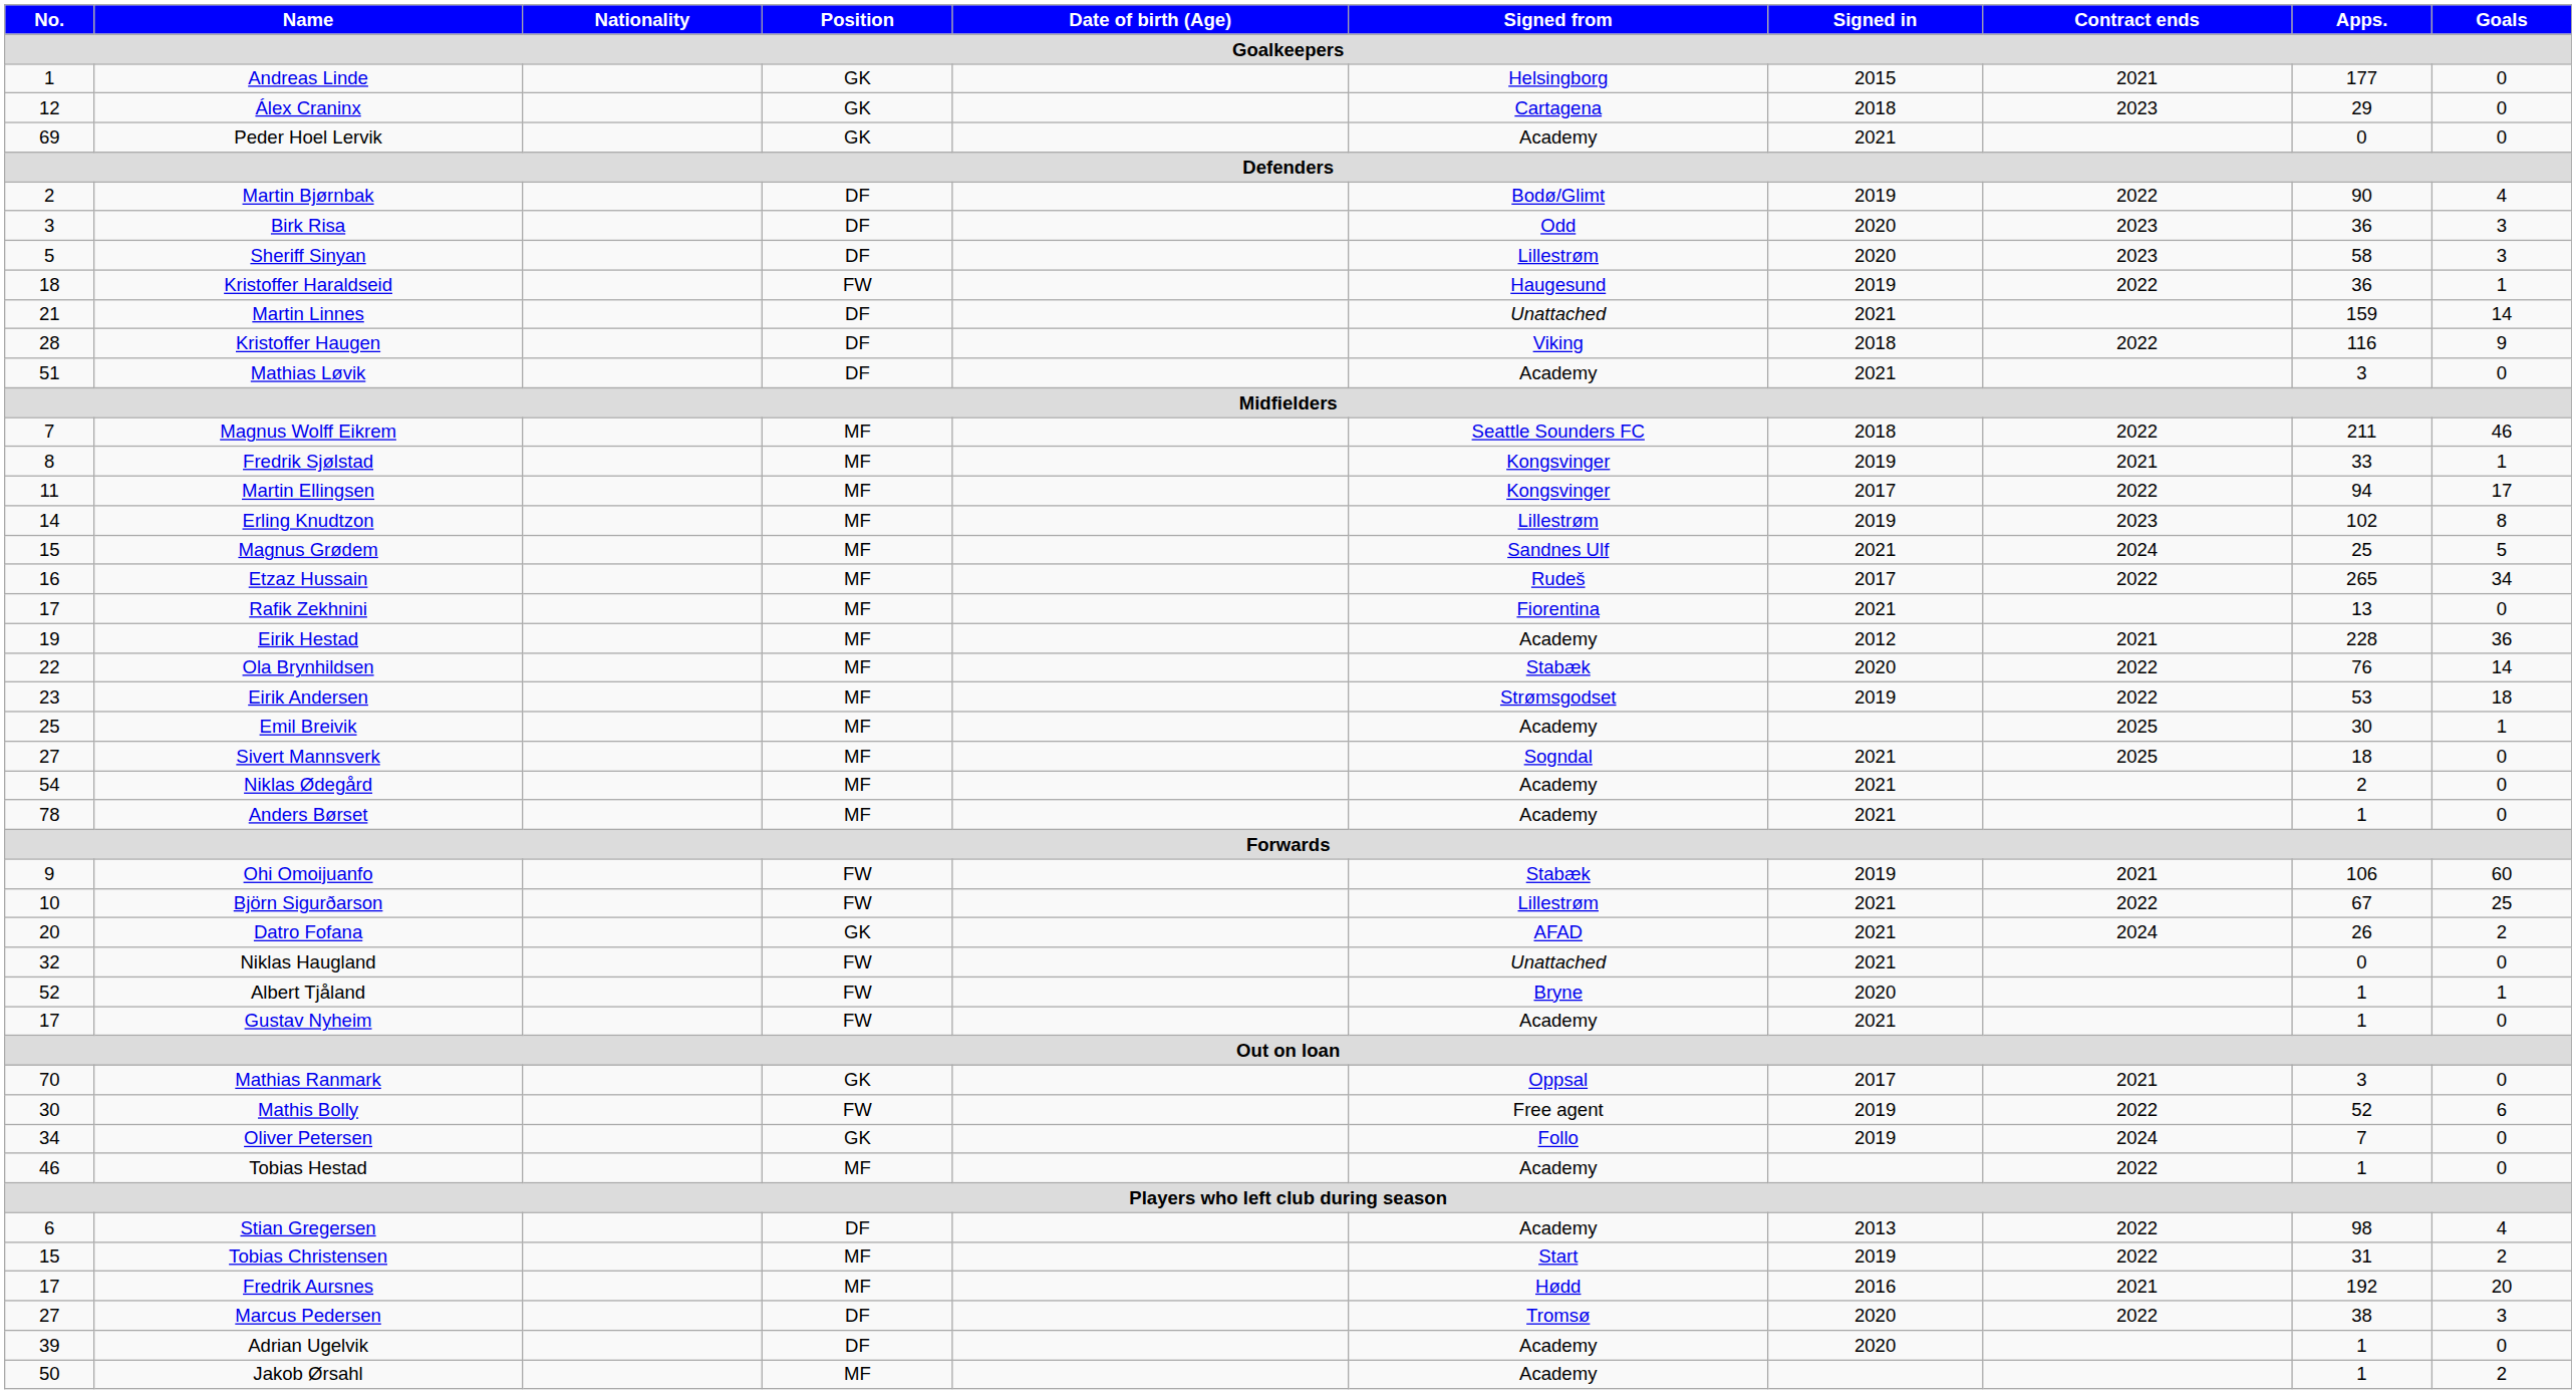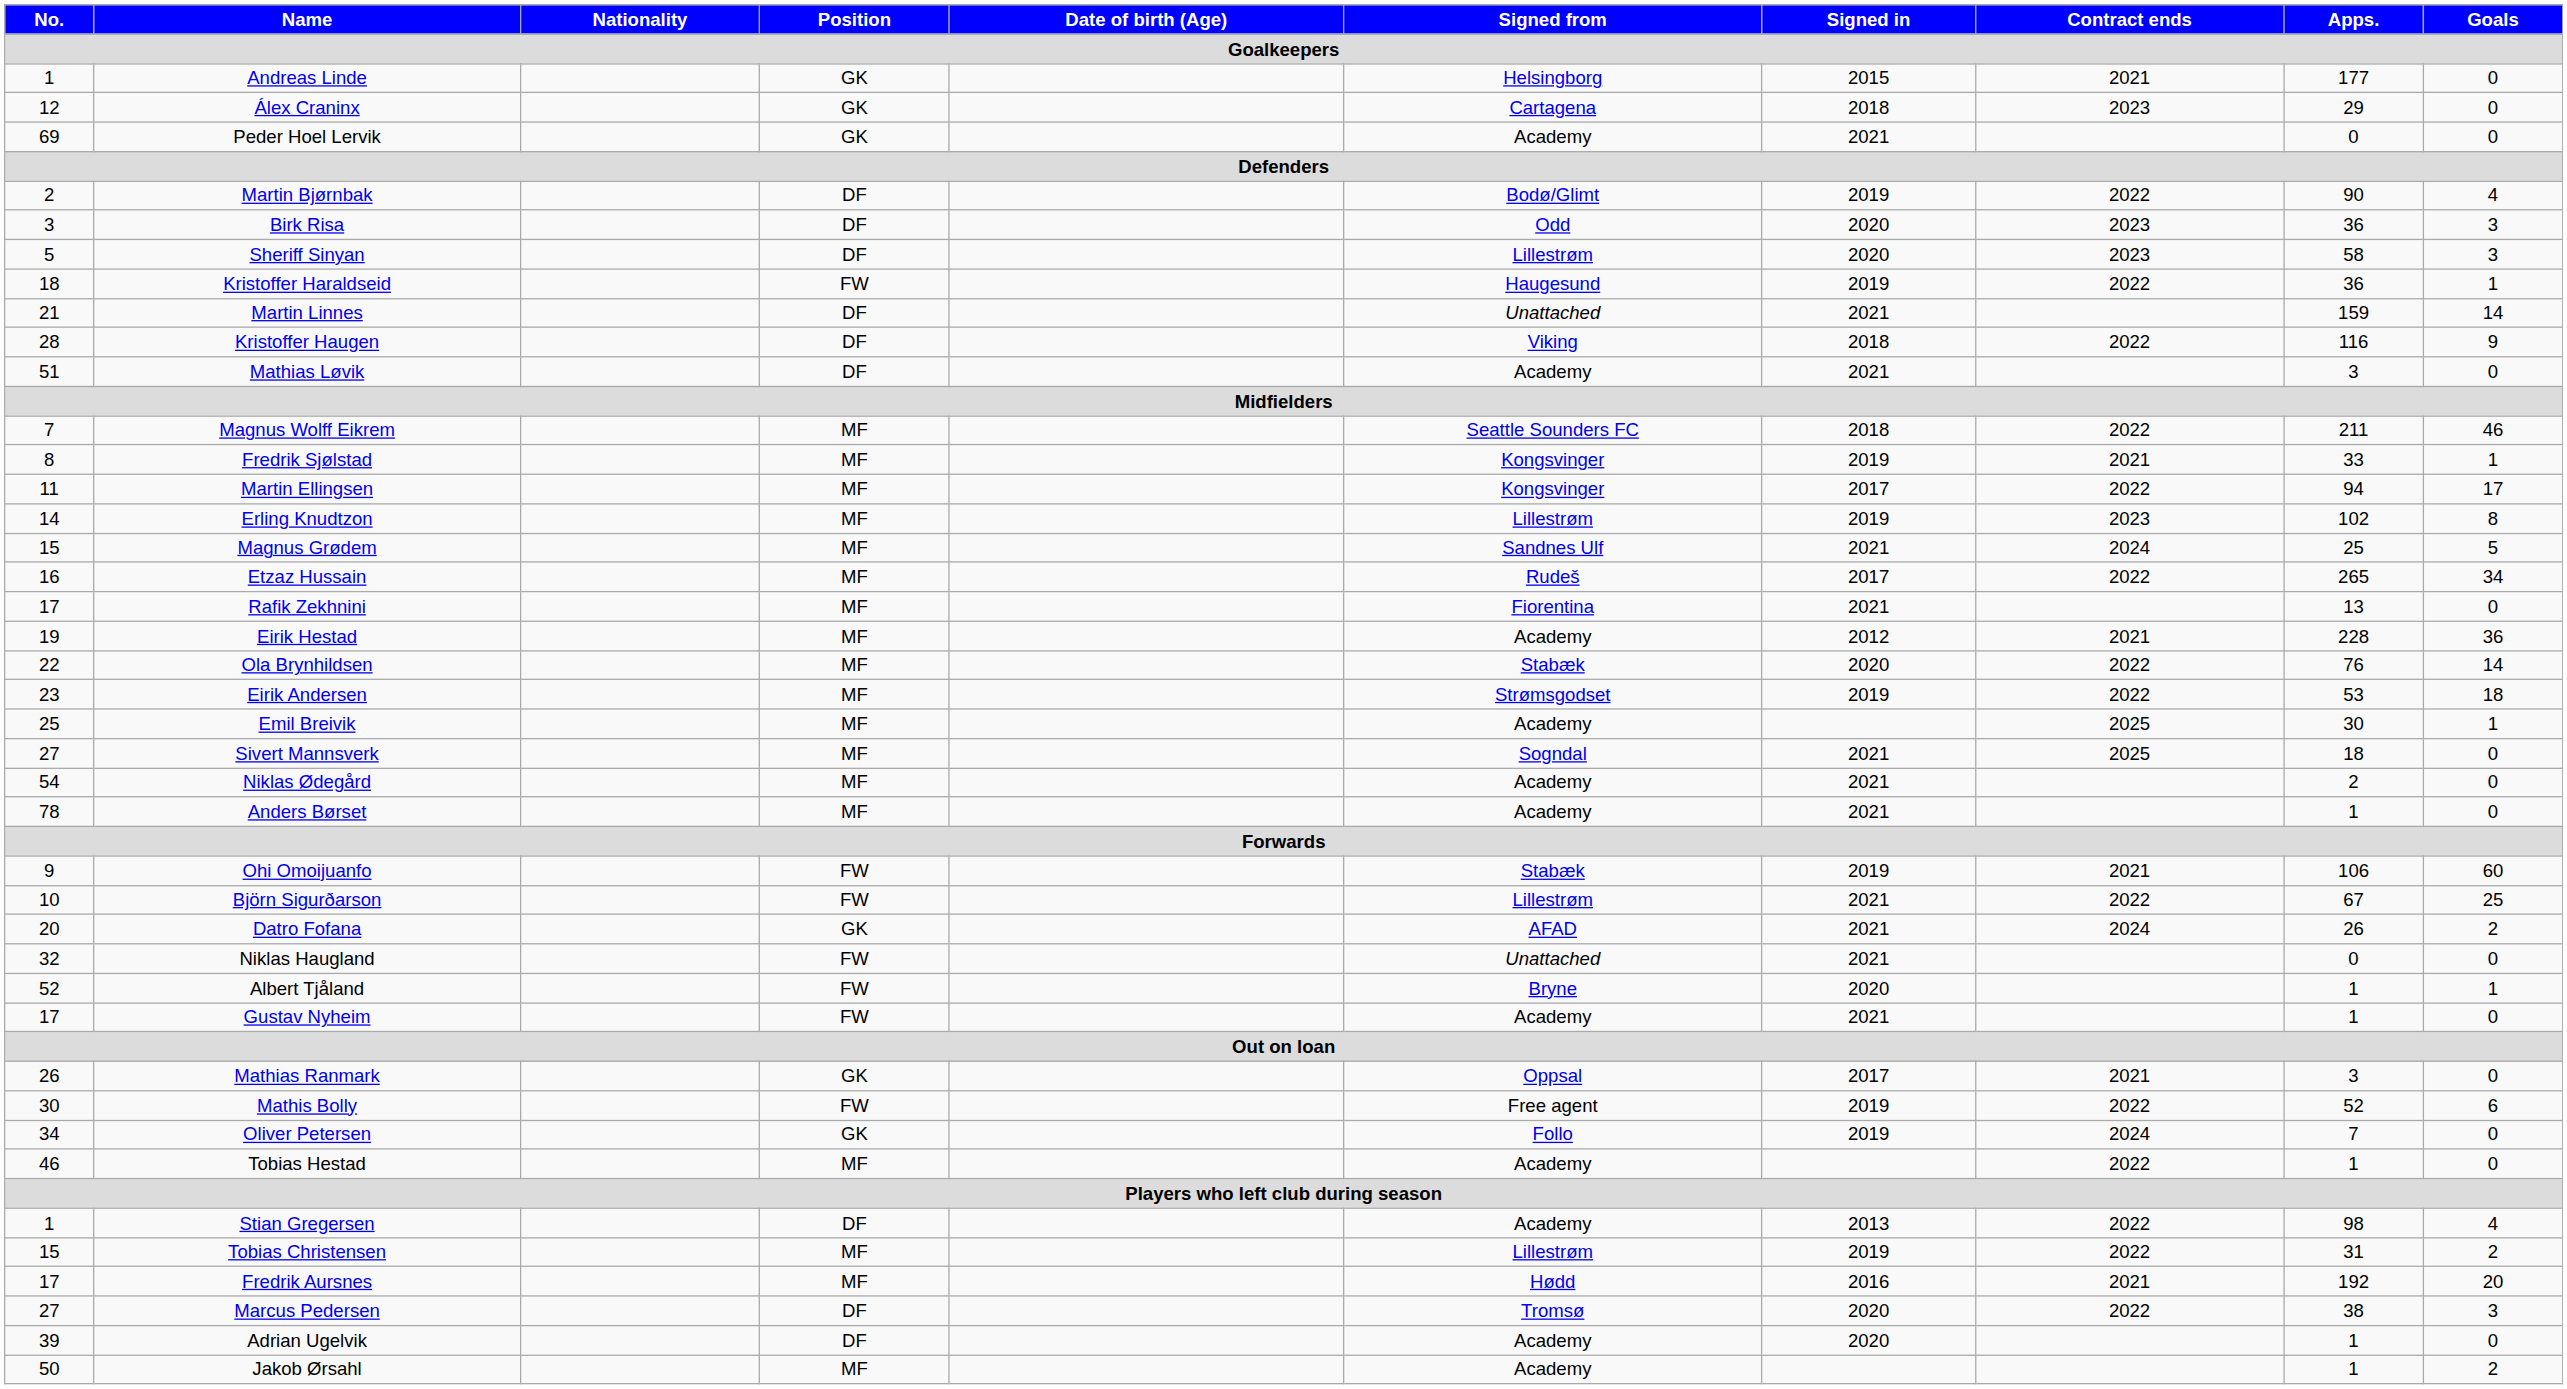 <table class="wikitable"  style="text-align:center; font-size:90%; width:100%;">
 <tr>
 <th style="background:#00f; color:white; text-align:center;">No.</th>
 <th style="background:#00f; color:white; text-align:center;">Name</th>
 <th style="background:#00f; color:white; text-align:center;">Nationality</th>
 <th style="background:#00f; color:white; text-align:center;">Position</th>
 <th style="background:#00f; color:white; text-align:center;">Date of birth (Age)</th>
 <th style="background:#00f; color:white; text-align:center;">Signed from</th>
 <th style="background:#00f; color:white; text-align:center;">Signed in</th>
 <th style="background:#00f; color:white; text-align:center;">Contract ends</th>
 <th style="background:#00f; color:white; text-align:center;">Apps.</th>
 <th style="background:#00f; color:white; text-align:center;">Goals</th>
 </tr>
 <tr>
 <th colspan="11"  style="background:#dcdcdc; text-align:center;">Goalkeepers</th>
 </tr>
 <tr>
 <td>1</td>
 <td><a href='#'>Andreas Linde</a></td>
 <td></td>
 <td>GK</td>
 <td></td>
 <td><a href='#'>Helsingborg</a></td>
 <td>2015</td>
 <td>2021</td>
 <td>177</td>
 <td>0</td>
 </tr>
 <tr>
 <td>12</td>
 <td><a href='#'>Álex Craninx</a></td>
 <td></td>
 <td>GK</td>
 <td></td>
 <td><a href='#'>Cartagena</a></td>
 <td>2018</td>
 <td>2023</td>
 <td>29</td>
 <td>0</td>
 </tr>
 <tr>
 <td>69</td>
 <td>Peder Hoel Lervik</td>
 <td></td>
 <td>GK</td>
 <td></td>
 <td>Academy</td>
 <td>2021</td>
 <td></td>
 <td>0</td>
 <td>0</td>
 </tr>
 <tr>
 <th colspan="11"  style="background:#dcdcdc; text-align:center;">Defenders</th>
 </tr>
 <tr>
 <td>2</td>
 <td><a href='#'>Martin Bjørnbak</a></td>
 <td></td>
 <td>DF</td>
 <td></td>
 <td><a href='#'>Bodø/Glimt</a></td>
 <td>2019</td>
 <td>2022</td>
 <td>90</td>
 <td>4</td>
 </tr>
 <tr>
 <td>3</td>
 <td><a href='#'>Birk Risa</a></td>
 <td></td>
 <td>DF</td>
 <td></td>
 <td><a href='#'>Odd</a></td>
 <td>2020</td>
 <td>2023</td>
 <td>36</td>
 <td>3</td>
 </tr>
 <tr>
 <td>5</td>
 <td><a href='#'>Sheriff Sinyan</a></td>
 <td></td>
 <td>DF</td>
 <td></td>
 <td><a href='#'>Lillestrøm</a></td>
 <td>2020</td>
 <td>2023</td>
 <td>58</td>
 <td>3</td>
 </tr>
 <tr>
 <td>18</td>
 <td><a href='#'>Kristoffer Haraldseid</a></td>
 <td></td>
 <td>FW</td>
 <td></td>
 <td><a href='#'>Haugesund</a></td>
 <td>2019</td>
 <td>2022</td>
 <td>36</td>
 <td>1</td>
 </tr>
 <tr>
 <td>21</td>
 <td><a href='#'>Martin Linnes</a></td>
 <td></td>
 <td>DF</td>
 <td></td>
 <td><em>Unattached</em></td>
 <td>2021</td>
 <td></td>
 <td>159</td>
 <td>14</td>
 </tr>
 <tr>
 <td>28</td>
 <td><a href='#'>Kristoffer Haugen</a></td>
 <td></td>
 <td>DF</td>
 <td></td>
 <td><a href='#'>Viking</a></td>
 <td>2018</td>
 <td>2022</td>
 <td>116</td>
 <td>9</td>
 </tr>
 <tr>
 <td>51</td>
 <td><a href='#'>Mathias Løvik</a></td>
 <td></td>
 <td>DF</td>
 <td></td>
 <td>Academy</td>
 <td>2021</td>
 <td></td>
 <td>3</td>
 <td>0</td>
 </tr>
 <tr>
 <th colspan="11"  style="background:#dcdcdc; text-align:center;">Midfielders</th>
 </tr>
 <tr>
 <td>7</td>
 <td><a href='#'>Magnus Wolff Eikrem</a></td>
 <td></td>
 <td>MF</td>
 <td></td>
 <td><a href='#'>Seattle Sounders FC</a></td>
 <td>2018</td>
 <td>2022</td>
 <td>211</td>
 <td>46</td>
 </tr>
 <tr>
 <td>8</td>
 <td><a href='#'>Fredrik Sjølstad</a></td>
 <td></td>
 <td>MF</td>
 <td></td>
 <td><a href='#'>Kongsvinger</a></td>
 <td>2019</td>
 <td>2021</td>
 <td>33</td>
 <td>1</td>
 </tr>
 <tr>
 <td>11</td>
 <td><a href='#'>Martin Ellingsen</a></td>
 <td></td>
 <td>MF</td>
 <td></td>
 <td><a href='#'>Kongsvinger</a></td>
 <td>2017</td>
 <td>2022</td>
 <td>94</td>
 <td>17</td>
 </tr>
 <tr>
 <td>14</td>
 <td><a href='#'>Erling Knudtzon</a></td>
 <td></td>
 <td>MF</td>
 <td></td>
 <td><a href='#'>Lillestrøm</a></td>
 <td>2019</td>
 <td>2023</td>
 <td>102</td>
 <td>8</td>
 </tr>
 <tr>
 <td>15</td>
 <td><a href='#'>Magnus Grødem</a></td>
 <td></td>
 <td>MF</td>
 <td></td>
 <td><a href='#'>Sandnes Ulf</a></td>
 <td>2021</td>
 <td>2024</td>
 <td>25</td>
 <td>5</td>
 </tr>
 <tr>
 <td>16</td>
 <td><a href='#'>Etzaz Hussain</a></td>
 <td></td>
 <td>MF</td>
 <td></td>
 <td><a href='#'>Rudeš</a></td>
 <td>2017</td>
 <td>2022</td>
 <td>265</td>
 <td>34</td>
 </tr>
 <tr>
 <td>17</td>
 <td><a href='#'>Rafik Zekhnini</a></td>
 <td></td>
 <td>MF</td>
 <td></td>
 <td><a href='#'>Fiorentina</a></td>
 <td>2021</td>
 <td></td>
 <td>13</td>
 <td>0</td>
 </tr>
 <tr>
 <td>19</td>
 <td><a href='#'>Eirik Hestad</a></td>
 <td></td>
 <td>MF</td>
 <td></td>
 <td>Academy</td>
 <td>2012</td>
 <td>2021</td>
 <td>228</td>
 <td>36</td>
 </tr>
 <tr>
 <td>22</td>
 <td><a href='#'>Ola Brynhildsen</a></td>
 <td></td>
 <td>MF</td>
 <td></td>
 <td><a href='#'>Stabæk</a></td>
 <td>2020</td>
 <td>2022</td>
 <td>76</td>
 <td>14</td>
 </tr>
 <tr>
 <td>23</td>
 <td><a href='#'>Eirik Andersen</a></td>
 <td></td>
 <td>MF</td>
 <td></td>
 <td><a href='#'>Strømsgodset</a></td>
 <td>2019</td>
 <td>2022</td>
 <td>53</td>
 <td>18</td>
 </tr>
 <tr>
 <td>25</td>
 <td><a href='#'>Emil Breivik</a></td>
 <td></td>
 <td>MF</td>
 <td></td>
 <td>Academy</td>
 <td></td>
 <td>2025</td>
 <td>30</td>
 <td>1</td>
 </tr>
 <tr>
 <td>27</td>
 <td><a href='#'>Sivert Mannsverk</a></td>
 <td></td>
 <td>MF</td>
 <td></td>
 <td><a href='#'>Sogndal</a></td>
 <td>2021</td>
 <td>2025</td>
 <td>18</td>
 <td>0</td>
 </tr>
 <tr>
 <td>54</td>
 <td><a href='#'>Niklas Ødegård</a></td>
 <td></td>
 <td>MF</td>
 <td></td>
 <td>Academy</td>
 <td>2021</td>
 <td></td>
 <td>2</td>
 <td>0</td>
 </tr>
 <tr>
 <td>78</td>
 <td><a href='#'>Anders Børset</a></td>
 <td></td>
 <td>MF</td>
 <td></td>
 <td>Academy</td>
 <td>2021</td>
 <td></td>
 <td>1</td>
 <td>0</td>
 </tr>
 <tr>
 <th colspan="11"  style="background:#dcdcdc; text-align:center;">Forwards</th>
 </tr>
 <tr>
 <td>9</td>
 <td><a href='#'>Ohi Omoijuanfo</a></td>
 <td></td>
 <td>FW</td>
 <td></td>
 <td><a href='#'>Stabæk</a></td>
 <td>2019</td>
 <td>2021</td>
 <td>106</td>
 <td>60</td>
 </tr>
 <tr>
 <td>10</td>
 <td><a href='#'>Björn Sigurðarson</a></td>
 <td></td>
 <td>FW</td>
 <td></td>
 <td><a href='#'>Lillestrøm</a></td>
 <td>2021</td>
 <td>2022</td>
 <td>67</td>
 <td>25</td>
 </tr>
 <tr>
 <td>20</td>
 <td><a href='#'>Datro Fofana</a></td>
 <td></td>
 <td>GK</td>
 <td></td>
 <td><a href='#'>AFAD</a></td>
 <td>2021</td>
 <td>2024</td>
 <td>26</td>
 <td>2</td>
 </tr>
 <tr>
 <td>32</td>
 <td>Niklas Haugland</td>
 <td></td>
 <td>FW</td>
 <td></td>
 <td><em>Unattached</em></td>
 <td>2021</td>
 <td></td>
 <td>0</td>
 <td>0</td>
 </tr>
 <tr>
 <td>52</td>
 <td>Albert Tjåland</td>
 <td></td>
 <td>FW</td>
 <td></td>
 <td><a href='#'>Bryne</a></td>
 <td>2020</td>
 <td></td>
 <td>1</td>
 <td>1</td>
 </tr>
 <tr>
 <td>17</td>
 <td><a href='#'>Gustav Nyheim</a></td>
 <td></td>
 <td>FW</td>
 <td></td>
 <td>Academy</td>
 <td>2021</td>
 <td></td>
 <td>1</td>
 <td>0</td>
 </tr>
 <tr>
 <th colspan="11"  style="background:#dcdcdc; text-align:center;">Out on loan</th>
 </tr>
 <tr>
-<td>70</td>
+<td>26</td>
 <td><a href='#'>Mathias Ranmark</a></td>
 <td></td>
 <td>GK</td>
 <td></td>
 <td><a href='#'>Oppsal</a></td>
 <td>2017</td>
 <td>2021</td>
 <td>3</td>
 <td>0</td>
 </tr>
 <tr>
 <td>30</td>
 <td><a href='#'>Mathis Bolly</a></td>
 <td></td>
 <td>FW</td>
 <td></td>
 <td>Free agent</td>
 <td>2019</td>
 <td>2022</td>
 <td>52</td>
 <td>6</td>
 </tr>
 <tr>
 <td>34</td>
 <td><a href='#'>Oliver Petersen</a></td>
 <td></td>
 <td>GK</td>
 <td></td>
 <td><a href='#'>Follo</a></td>
 <td>2019</td>
 <td>2024</td>
 <td>7</td>
 <td>0</td>
 </tr>
 <tr>
 <td>46</td>
 <td>Tobias Hestad</td>
 <td></td>
 <td>MF</td>
 <td></td>
 <td>Academy</td>
 <td></td>
 <td>2022</td>
 <td>1</td>
 <td>0</td>
 </tr>
 <tr>
 <th colspan="11"  style="background:#dcdcdc; text-align:center;">Players who left club during season</th>
 </tr>
 <tr>
-<td>6</td>
+<td>1</td>
 <td><a href='#'>Stian Gregersen</a></td>
 <td></td>
 <td>DF</td>
 <td></td>
 <td>Academy</td>
 <td>2013</td>
 <td>2022</td>
 <td>98</td>
 <td>4</td>
 </tr>
 <tr>
 <td>15</td>
 <td><a href='#'>Tobias Christensen</a></td>
 <td></td>
 <td>MF</td>
 <td></td>
-<td><a href='#'>Start</a></td>
+<td><a href='#'>Lillestrøm</a></td>
 <td>2019</td>
 <td>2022</td>
 <td>31</td>
 <td>2</td>
 </tr>
 <tr>
 <td>17</td>
 <td><a href='#'>Fredrik Aursnes</a></td>
 <td></td>
 <td>MF</td>
 <td></td>
 <td><a href='#'>Hødd</a></td>
 <td>2016</td>
 <td>2021</td>
 <td>192</td>
 <td>20</td>
 </tr>
 <tr>
 <td>27</td>
 <td><a href='#'>Marcus Pedersen</a></td>
 <td></td>
 <td>DF</td>
 <td></td>
 <td><a href='#'>Tromsø</a></td>
 <td>2020</td>
 <td>2022</td>
 <td>38</td>
 <td>3</td>
 </tr>
 <tr>
 <td>39</td>
 <td>Adrian Ugelvik</td>
 <td></td>
 <td>DF</td>
 <td></td>
 <td>Academy</td>
 <td>2020</td>
 <td></td>
 <td>1</td>
 <td>0</td>
 </tr>
 <tr>
 <td>50</td>
 <td>Jakob Ørsahl</td>
 <td></td>
 <td>MF</td>
 <td></td>
 <td>Academy</td>
 <td></td>
 <td></td>
 <td>1</td>
 <td>2</td>
 </tr>
 </table>
